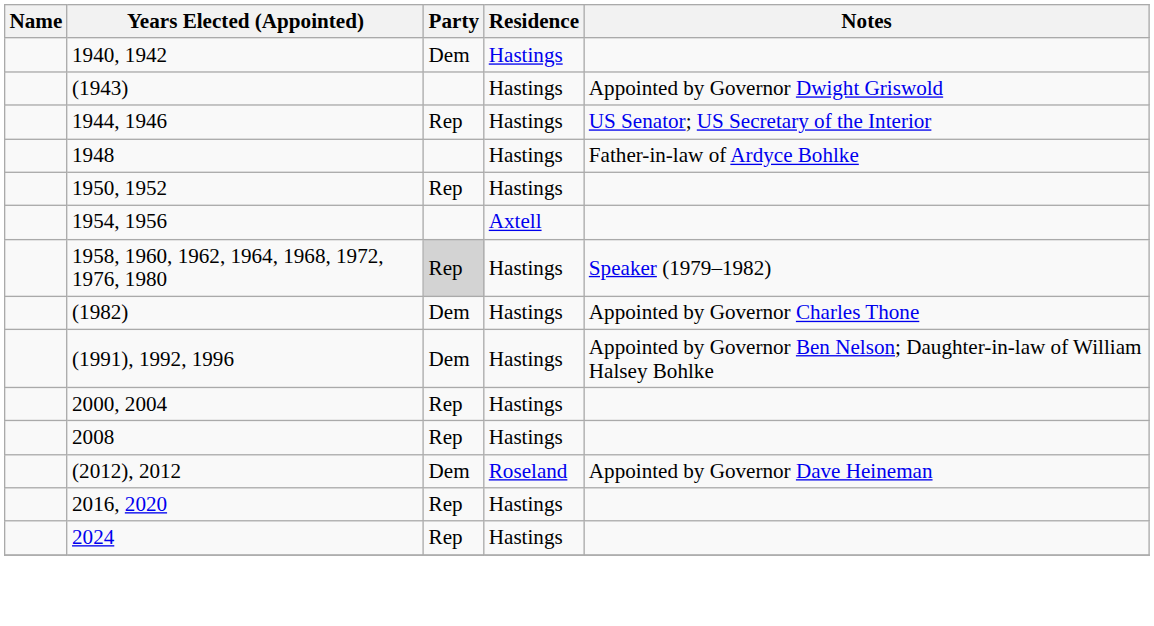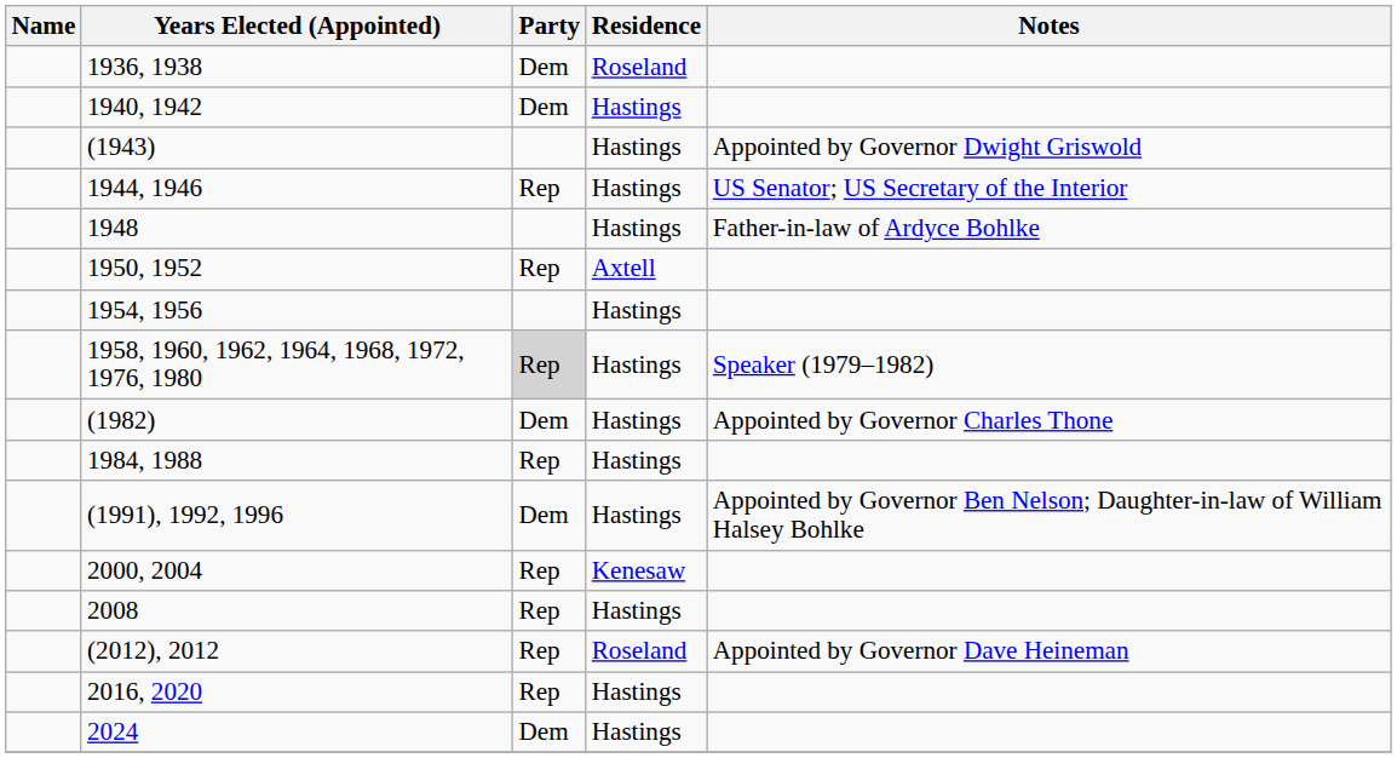 <table class="wikitable sortable">
 <tr>
 <th>Name</th>
 <th>Years Elected (Appointed)</th>
 <th>Party</th>
 <th>Residence</th>
 <th>Notes</th>
+</tr>
+<tr>
+<td></td>
+<td>1936, 1938</td>
+<td>Dem</td>
+<td><a href='#'>Roseland</a></td>
+<td></td>
 </tr>
 <tr>
 <td></td>
 <td>1940, 1942</td>
 <td>Dem</td>
 <td><a href='#'>Hastings</a></td>
 <td></td>
 </tr>
 <tr>
 <td></td>
 <td>(1943)</td>
 <td></td>
 <td>Hastings</td>
 <td>Appointed by Governor <a href='#'>Dwight Griswold</a></td>
 </tr>
 <tr>
 <td></td>
 <td>1944, 1946</td>
 <td>Rep</td>
 <td>Hastings</td>
 <td><a href='#'>US Senator</a>; <a href='#'>US Secretary of the Interior</a></td>
 </tr>
 <tr>
 <td></td>
 <td>1948</td>
 <td></td>
 <td>Hastings</td>
 <td>Father-in-law of <a href='#'>Ardyce Bohlke</a></td>
 </tr>
 <tr>
 <td></td>
 <td>1950, 1952</td>
 <td>Rep</td>
-<td>Hastings</td>
+<td><a href='#'>Axtell</a></td>
 <td></td>
 </tr>
 <tr>
 <td></td>
 <td>1954, 1956</td>
 <td></td>
-<td><a href='#'>Axtell</a></td>
+<td>Hastings</td>
 <td></td>
 </tr>
 <tr>
 <td></td>
 <td>1958, 1960, 1962, 1964, 1968, 1972, 1976, 1980</td>
 <td style="background: lightgrey;">Rep</td>
 <td>Hastings</td>
 <td><a href='#'>Speaker</a> (1979–1982)</td>
 </tr>
 <tr>
 <td></td>
 <td>(1982)</td>
 <td>Dem</td>
 <td>Hastings</td>
 <td>Appointed by Governor <a href='#'>Charles Thone</a></td>
 </tr>
 <tr>
 <td></td>
+<td>1984, 1988</td>
+<td>Rep</td>
+<td>Hastings</td>
+<td></td>
+</tr>
+<tr>
+<td></td>
 <td>(1991), 1992, 1996</td>
 <td>Dem</td>
 <td>Hastings</td>
 <td>Appointed by Governor <a href='#'>Ben Nelson</a>; Daughter-in-law of William Halsey Bohlke</td>
 </tr>
 <tr>
 <td></td>
 <td>2000, 2004</td>
 <td>Rep</td>
-<td>Hastings</td>
+<td><a href='#'>Kenesaw</a></td>
 <td></td>
 </tr>
 <tr>
 <td></td>
 <td>2008</td>
 <td>Rep</td>
 <td>Hastings</td>
 <td></td>
 </tr>
 <tr>
 <td></td>
 <td>(2012), 2012</td>
-<td>Dem</td>
+<td>Rep</td>
 <td><a href='#'>Roseland</a></td>
 <td>Appointed by Governor <a href='#'>Dave Heineman</a></td>
 </tr>
 <tr>
 <td></td>
 <td>2016, <a href='#'>2020</a></td>
 <td>Rep</td>
 <td>Hastings</td>
 <td></td>
 </tr>
 <tr>
 <td></td>
 <td><a href='#'>2024</a></td>
-<td>Rep</td>
+<td>Dem</td>
 <td>Hastings</td>
 <td></td>
 </tr>
 <tr>
 </tr>
 </table>
